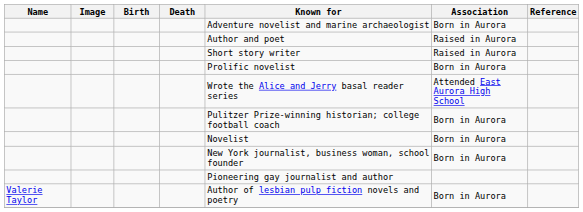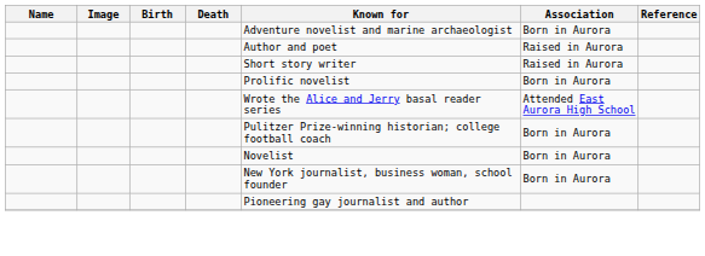 <table class="wikitable sortable">
 <tr>
 <th scope="col" width="140">Name</th>
 <th scope="col" width="80" class="unsortable">Image</th>
 <th scope="col" width="90">Birth</th>
 <th scope="col" width="90">Death</th>
 <th scope="col" width="600" class="unsortable">Known for</th>
 <th scope="col" width="200" class="unsortable">Association</th>
 <th scope="col" width="30" class="unsortable">Reference</th>
 </tr>
 <tr>
 <td></td>
 <td></td>
 <td align=right></td>
 <td align=right></td>
 <td>Adventure novelist and marine archaeologist</td>
 <td>Born in Aurora</td>
 <td align="center"></td>
 </tr>
 <tr>
 <td></td>
 <td></td>
 <td></td>
 <td></td>
 <td>Author and poet</td>
 <td>Raised in Aurora</td>
 <td align="center"></td>
 </tr>
 <tr>
 <td></td>
 <td></td>
 <td align=right></td>
 <td></td>
 <td>Short story writer</td>
 <td>Raised in Aurora</td>
 <td align="center"></td>
 </tr>
 <tr>
 <td></td>
 <td></td>
 <td align=right></td>
 <td align="right"></td>
 <td>Prolific novelist</td>
 <td>Born in Aurora</td>
 <td></td>
 </tr>
 <tr>
 <td></td>
 <td></td>
 <td align=right></td>
 <td align=right></td>
 <td>Wrote the <a href='#'>Alice and Jerry</a> basal reader series</td>
 <td>Attended <a href='#'>East Aurora High School</a></td>
 <td align="center"></td>
 </tr>
 <tr>
 <td></td>
 <td></td>
 <td align=right></td>
 <td align=right></td>
 <td>Pulitzer Prize-winning historian; college football coach</td>
 <td>Born in Aurora</td>
 <td align="center"></td>
 </tr>
 <tr>
 <td></td>
 <td></td>
 <td align=right></td>
 <td></td>
 <td>Novelist</td>
 <td>Born in Aurora</td>
 <td align="center"></td>
 </tr>
 <tr>
 <td></td>
 <td></td>
 <td align=right></td>
 <td align=right></td>
 <td>New York journalist, business woman, school founder</td>
 <td>Born in Aurora</td>
 <td></td>
 </tr>
 <tr>
 <td></td>
 <td></td>
 <td align=right></td>
 <td align=right></td>
 <td>Pioneering gay journalist and author</td>
 <td></td>
 <td></td>
 </tr>
 <tr>
-<td><a href='#'>Valerie Taylor</a></td>
-<td></td>
-<td align=right></td>
-<td align=right></td>
-<td>Author of <a href='#'>lesbian pulp fiction</a> novels and poetry</td>
-<td>Born in Aurora</td>
-<td></td>
-</tr>
-<tr>
 </tr>
 </table>
